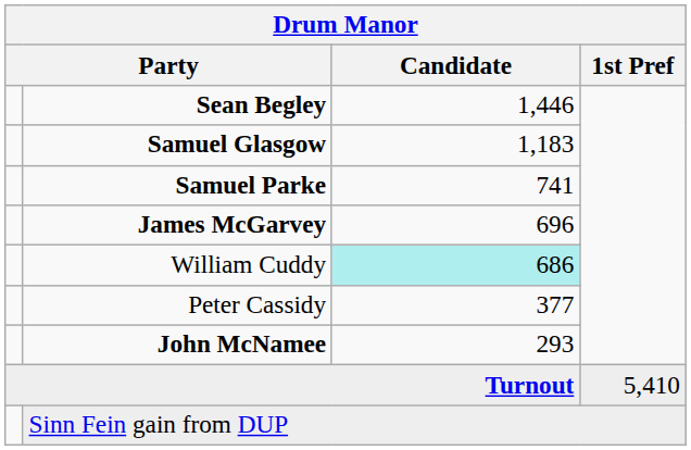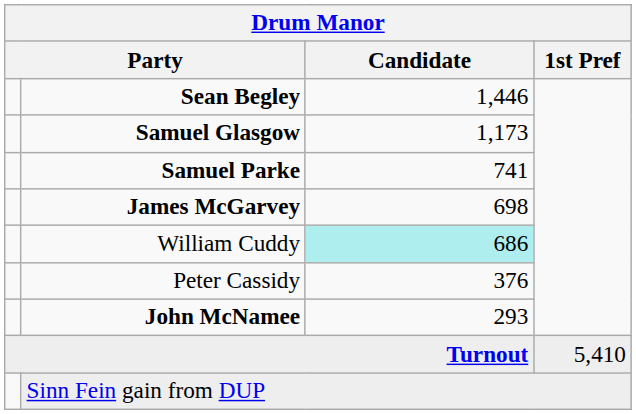 <table class="wikitable">
 <tr>
 <th colspan="4" align="center"><a href='#'>Drum Manor</a></th>
 </tr>
 <tr>
 <th colspan="2" align="center" width=200>Party</th>
 <th width=150>Candidate</th>
 <th width=60>1st Pref</th>
 </tr>
 <tr>
 <td></td>
 <td align="right"><strong>Sean Begley</strong></td>
 <td align="right">1,446</td>
 </tr>
 <tr>
 <td></td>
 <td align="right"><strong>Samuel Glasgow</strong></td>
-<td align="right">1,183</td>
+<td align="right">1,173</td>
 </tr>
 <tr>
 <td></td>
 <td align="right"><strong>Samuel Parke</strong></td>
 <td align="right">741</td>
 </tr>
 <tr>
 <td></td>
 <td align="right"><strong>James McGarvey</strong></td>
-<td align="right">696</td>
+<td align="right">698</td>
 </tr>
 <tr>
 <td></td>
 <td align="right">William Cuddy</td>
 <td align="right" style="background: paleturquoise;">686</td>
 </tr>
 <tr>
 <td></td>
 <td align="right">Peter Cassidy</td>
-<td align="right">377</td>
+<td align="right">376</td>
 </tr>
 <tr>
 <td></td>
 <td align="right"><strong>John McNamee</strong></td>
 <td align="right">293</td>
 </tr>
 <tr bgcolor="EEEEEE">
 <td colspan=3 align="right"><strong><a href='#'>Turnout</a></strong></td>
 <td align="right">5,410</td>
 </tr>
 <tr>
 <td bgcolor=></td>
 <td colspan=3 bgcolor="EEEEEE"><a href='#'>Sinn Fein</a> gain from <a href='#'>DUP</a></td>
 </tr>
 </table>
